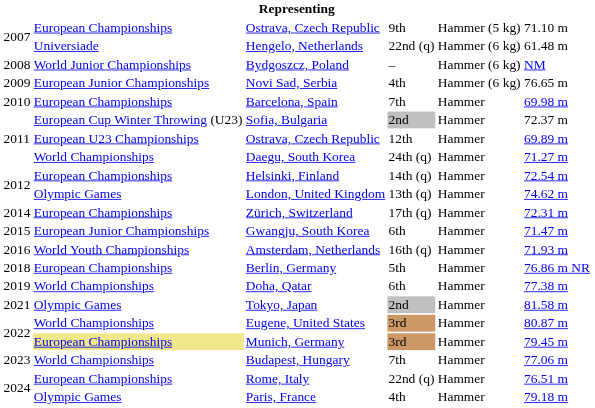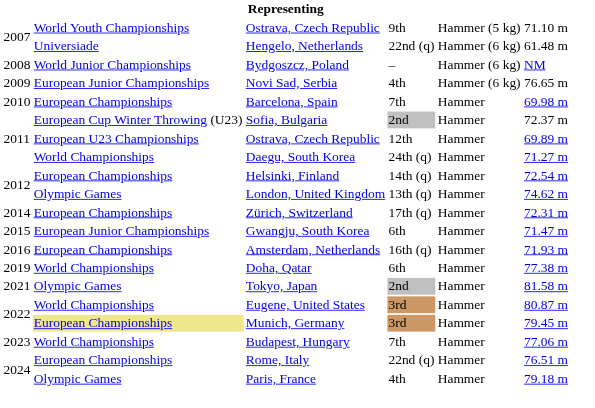 <table>
 <tr>
 <th colspan="6">Representing </th>
 </tr>
 <tr>
 <td rowspan=2>2007</td>
-<td><a href='#'>European Championships</a></td>
+<td><a href='#'>World Youth Championships</a></td>
 <td><a href='#'>Ostrava, Czech Republic</a></td>
 <td>9th</td>
 <td>Hammer (5 kg)</td>
 <td>71.10 m</td>
 </tr>
 <tr>
 <td><a href='#'>Universiade</a></td>
 <td><a href='#'>Hengelo, Netherlands</a></td>
 <td>22nd (q)</td>
 <td>Hammer (6 kg)</td>
 <td>61.48 m</td>
 </tr>
 <tr>
 <td>2008</td>
 <td><a href='#'>World Junior Championships</a></td>
 <td><a href='#'>Bydgoszcz, Poland</a></td>
 <td>–</td>
 <td>Hammer (6 kg)</td>
 <td><a href='#'>NM</a></td>
 </tr>
 <tr>
 <td>2009</td>
 <td><a href='#'>European Junior Championships</a></td>
 <td><a href='#'>Novi Sad, Serbia</a></td>
 <td>4th</td>
 <td>Hammer (6 kg)</td>
 <td>76.65 m</td>
 </tr>
 <tr>
 <td>2010</td>
 <td><a href='#'>European Championships</a></td>
 <td><a href='#'>Barcelona, Spain</a></td>
 <td>7th</td>
 <td>Hammer</td>
 <td><a href='#'>69.98 m</a></td>
 </tr>
 <tr>
 <td rowspan=3>2011</td>
 <td><a href='#'>European Cup Winter Throwing</a> (U23)</td>
 <td><a href='#'>Sofia, Bulgaria</a></td>
 <td bgcolor=silver>2nd</td>
 <td>Hammer</td>
 <td>72.37 m</td>
 </tr>
 <tr>
 <td><a href='#'>European U23 Championships</a></td>
 <td><a href='#'>Ostrava, Czech Republic</a></td>
 <td>12th</td>
 <td>Hammer</td>
 <td><a href='#'>69.89 m</a></td>
 </tr>
 <tr>
 <td><a href='#'>World Championships</a></td>
 <td><a href='#'>Daegu, South Korea</a></td>
 <td>24th (q)</td>
 <td>Hammer</td>
 <td><a href='#'>71.27 m</a></td>
 </tr>
 <tr>
 <td rowspan=2>2012</td>
 <td><a href='#'>European Championships</a></td>
 <td><a href='#'>Helsinki, Finland</a></td>
 <td>14th (q)</td>
 <td>Hammer</td>
 <td><a href='#'>72.54 m</a></td>
 </tr>
 <tr>
 <td><a href='#'>Olympic Games</a></td>
 <td><a href='#'>London, United Kingdom</a></td>
 <td>13th (q)</td>
 <td>Hammer</td>
 <td><a href='#'>74.62 m</a></td>
 </tr>
 <tr>
 <td>2014</td>
 <td><a href='#'>European Championships</a></td>
 <td><a href='#'>Zürich, Switzerland</a></td>
 <td>17th (q)</td>
 <td>Hammer</td>
 <td><a href='#'>72.31 m</a></td>
 </tr>
 <tr>
 <td>2015</td>
 <td><a href='#'>European Junior Championships</a></td>
 <td><a href='#'>Gwangju, South Korea</a></td>
 <td>6th</td>
 <td>Hammer</td>
 <td><a href='#'>71.47 m</a></td>
 </tr>
 <tr>
 <td>2016</td>
-<td><a href='#'>World Youth Championships</a></td>
+<td><a href='#'>European Championships</a></td>
 <td><a href='#'>Amsterdam, Netherlands</a></td>
 <td>16th (q)</td>
 <td>Hammer</td>
 <td><a href='#'>71.93 m</a></td>
-</tr>
-<tr>
-<td>2018</td>
-<td><a href='#'>European Championships</a></td>
-<td><a href='#'>Berlin, Germany</a></td>
-<td>5th</td>
-<td>Hammer</td>
-<td><a href='#'>76.86 m NR</a></td>
 </tr>
 <tr>
 <td>2019</td>
 <td><a href='#'>World Championships</a></td>
 <td><a href='#'>Doha, Qatar</a></td>
 <td>6th</td>
 <td>Hammer</td>
 <td><a href='#'>77.38 m</a></td>
 </tr>
 <tr>
 <td>2021</td>
 <td><a href='#'>Olympic Games</a></td>
 <td><a href='#'>Tokyo, Japan</a></td>
 <td bgcolor=silver>2nd</td>
 <td>Hammer</td>
 <td><a href='#'>81.58 m</a> </td>
 </tr>
 <tr>
 <td rowspan=2>2022</td>
 <td><a href='#'>World Championships</a></td>
 <td><a href='#'>Eugene, United States</a></td>
 <td bgcolor=cc9966>3rd</td>
 <td>Hammer</td>
 <td><a href='#'>80.87 m</a></td>
 </tr>
 <tr>
 <td style="background: khaki;"><a href='#'>European Championships</a></td>
 <td><a href='#'>Munich, Germany</a></td>
 <td bgcolor=cc9966>3rd</td>
 <td>Hammer</td>
 <td><a href='#'>79.45 m</a></td>
 </tr>
 <tr>
 <td>2023</td>
 <td><a href='#'>World Championships</a></td>
 <td><a href='#'>Budapest, Hungary</a></td>
 <td>7th</td>
 <td>Hammer</td>
 <td><a href='#'>77.06 m</a></td>
 </tr>
 <tr>
 <td rowspan=2>2024</td>
 <td><a href='#'>European Championships</a></td>
 <td><a href='#'>Rome, Italy</a></td>
 <td>22nd (q)</td>
 <td>Hammer</td>
 <td><a href='#'>76.51 m</a></td>
 </tr>
 <tr>
 <td><a href='#'>Olympic Games</a></td>
 <td><a href='#'>Paris, France</a></td>
 <td>4th</td>
 <td>Hammer</td>
 <td><a href='#'>79.18 m</a></td>
 </tr>
 </table>
